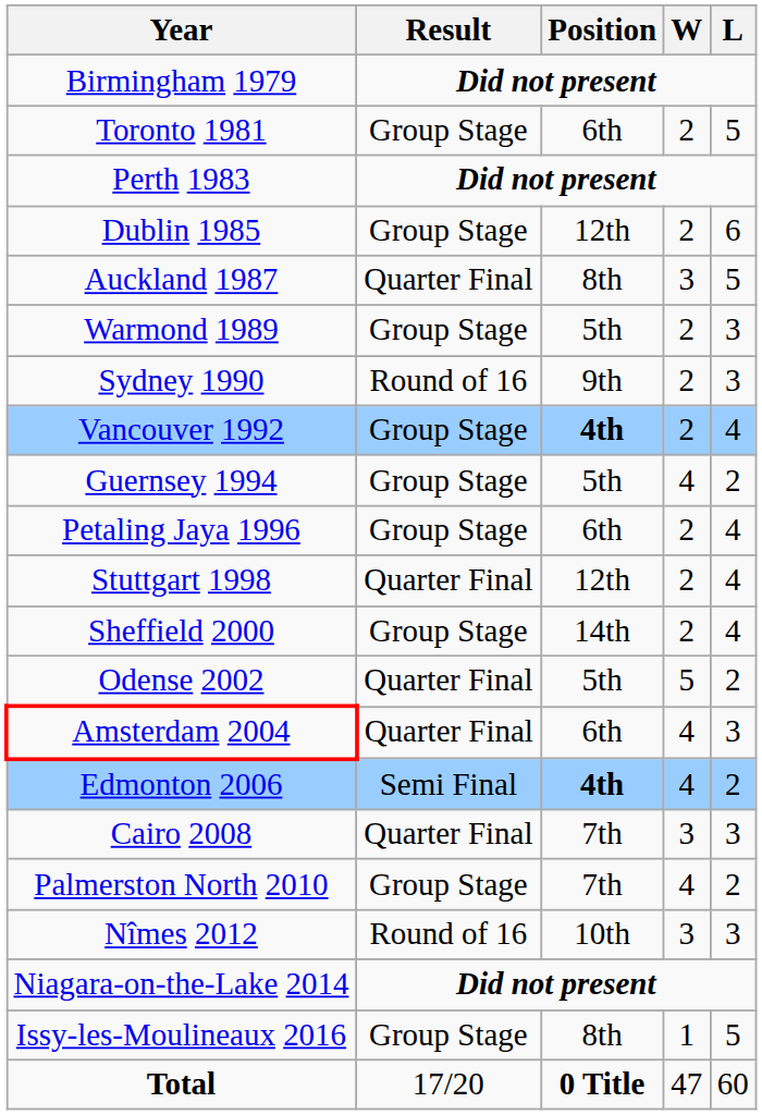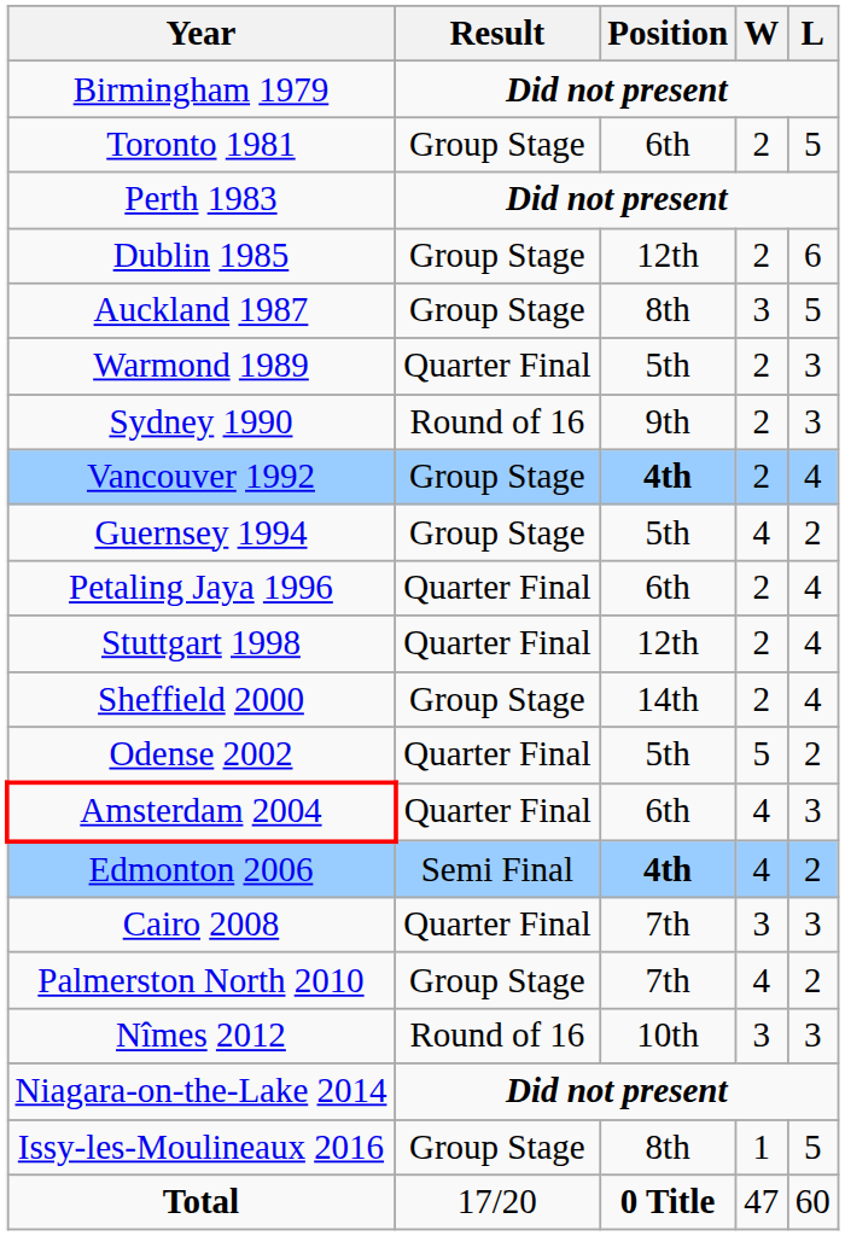 <table class="wikitable" style="text-align: center;">
 <tr>
 <th>Year</th>
 <th>Result</th>
 <th>Position</th>
 <th>W</th>
 <th>L</th>
 </tr>
 <tr>
 <td> <a href='#'>Birmingham</a> <a href='#'>1979</a></td>
 <td rowspan="1" colspan="4" align="center"><strong><em>Did not present</em></strong></td>
 </tr>
 <tr>
 <td> <a href='#'>Toronto</a> <a href='#'>1981</a></td>
 <td>Group Stage</td>
 <td>6th</td>
 <td>2</td>
 <td>5</td>
 </tr>
 <tr>
 <td> <a href='#'>Perth</a> <a href='#'>1983</a></td>
 <td rowspan="1" colspan="4" align="center"><strong><em>Did not present</em></strong></td>
 </tr>
 <tr>
 <td> <a href='#'>Dublin</a> <a href='#'>1985</a></td>
 <td>Group Stage</td>
 <td>12th</td>
 <td>2</td>
 <td>6</td>
 </tr>
 <tr>
 <td> <a href='#'>Auckland</a> <a href='#'>1987</a></td>
-<td>Quarter Final</td>
+<td>Group Stage</td>
 <td>8th</td>
 <td>3</td>
 <td>5</td>
 </tr>
 <tr>
 <td> <a href='#'>Warmond</a> <a href='#'>1989</a></td>
-<td>Group Stage</td>
+<td>Quarter Final</td>
 <td>5th</td>
 <td>2</td>
 <td>3</td>
 </tr>
 <tr>
 <td> <a href='#'>Sydney</a> <a href='#'>1990</a></td>
 <td>Round of 16</td>
 <td>9th</td>
 <td>2</td>
 <td>3</td>
 </tr>
 <tr style="background:#9acdff;">
 <td> <a href='#'>Vancouver</a> <a href='#'>1992</a></td>
 <td>Group Stage</td>
 <td><strong>4th</strong></td>
 <td>2</td>
 <td>4</td>
 </tr>
 <tr>
 <td> <a href='#'>Guernsey</a> <a href='#'>1994</a></td>
 <td>Group Stage</td>
 <td>5th</td>
 <td>4</td>
 <td>2</td>
 </tr>
 <tr>
 <td> <a href='#'>Petaling Jaya</a> <a href='#'>1996</a></td>
-<td>Group Stage</td>
+<td>Quarter Final</td>
 <td>6th</td>
 <td>2</td>
 <td>4</td>
 </tr>
 <tr>
 <td> <a href='#'>Stuttgart</a> <a href='#'>1998</a></td>
 <td>Quarter Final</td>
 <td>12th</td>
 <td>2</td>
 <td>4</td>
 </tr>
 <tr>
 <td> <a href='#'>Sheffield</a> <a href='#'>2000</a></td>
 <td>Group Stage</td>
 <td>14th</td>
 <td>2</td>
 <td>4</td>
 </tr>
 <tr>
 <td> <a href='#'>Odense</a> <a href='#'>2002</a></td>
 <td>Quarter Final</td>
 <td>5th</td>
 <td>5</td>
 <td>2</td>
 </tr>
 <tr>
 <td style="border: 2px solid red"> <a href='#'>Amsterdam</a> <a href='#'>2004</a></td>
 <td>Quarter Final</td>
 <td>6th</td>
 <td>4</td>
 <td>3</td>
 </tr>
 <tr style="background:#9acdff;">
 <td> <a href='#'>Edmonton</a> <a href='#'>2006</a></td>
 <td>Semi Final</td>
 <td><strong>4th</strong></td>
 <td>4</td>
 <td>2</td>
 </tr>
 <tr>
 <td> <a href='#'>Cairo</a> <a href='#'>2008</a></td>
 <td>Quarter Final</td>
 <td>7th</td>
 <td>3</td>
 <td>3</td>
 </tr>
 <tr>
 <td> <a href='#'>Palmerston North</a> <a href='#'>2010</a></td>
 <td>Group Stage</td>
 <td>7th</td>
 <td>4</td>
 <td>2</td>
 </tr>
 <tr>
 <td> <a href='#'>Nîmes</a> <a href='#'>2012</a></td>
 <td>Round of 16</td>
 <td>10th</td>
 <td>3</td>
 <td>3</td>
 </tr>
 <tr>
 <td> <a href='#'>Niagara-on-the-Lake</a> <a href='#'>2014</a></td>
 <td rowspan="1" colspan="4" align="center"><strong><em>Did not present</em></strong></td>
 </tr>
 <tr>
 <td> <a href='#'>Issy-les-Moulineaux</a> <a href='#'>2016</a></td>
 <td>Group Stage</td>
 <td>8th</td>
 <td>1</td>
 <td>5</td>
 </tr>
 <tr>
 <td><strong>Total</strong></td>
 <td>17/20</td>
 <td><strong>0 Title</strong></td>
 <td>47</td>
 <td>60</td>
 </tr>
 </table>
